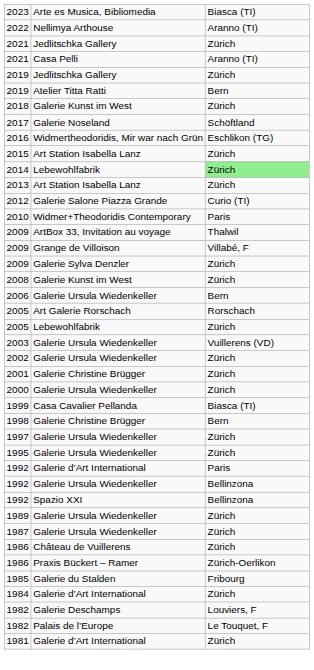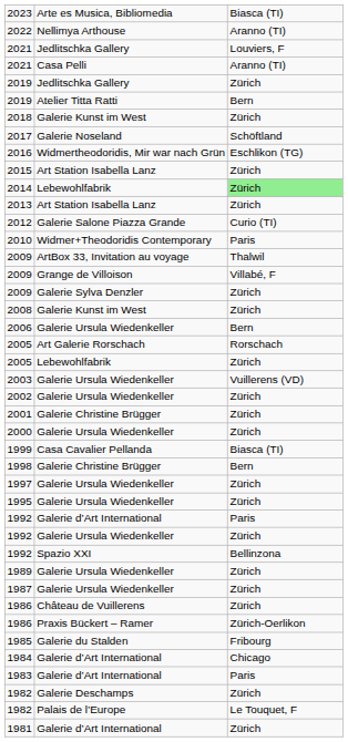 <table class="wikitable">
 <tr>
 <td>2023</td>
 <td>Arte es Musica, Bibliomedia</td>
 <td>Biasca (TI)</td>
 </tr>
 <tr>
 <td>2022</td>
 <td>Nellimya Arthouse</td>
 <td>Aranno (TI)</td>
 </tr>
 <tr>
 <td>2021</td>
 <td>Jedlitschka Gallery</td>
-<td>Zürich</td>
+<td>Louviers, F</td>
 </tr>
 <tr>
 <td>2021</td>
 <td>Casa Pelli</td>
 <td>Aranno (TI)</td>
 </tr>
 <tr>
 <td>2019</td>
 <td>Jedlitschka Gallery</td>
 <td>Zürich</td>
 </tr>
 <tr>
 <td>2019</td>
 <td>Atelier Titta Ratti</td>
 <td>Bern</td>
 </tr>
 <tr>
 <td>2018</td>
 <td>Galerie Kunst im West</td>
 <td>Zürich</td>
 </tr>
 <tr>
 <td>2017</td>
 <td>Galerie Noseland</td>
 <td>Schöftland</td>
 </tr>
 <tr>
 <td>2016</td>
 <td>Widmertheodoridis,  Mir war nach Grün</td>
 <td>Eschlikon (TG)</td>
 </tr>
 <tr>
 <td>2015</td>
 <td>Art Station Isabella Lanz</td>
 <td>Zürich</td>
 </tr>
 <tr>
 <td>2014</td>
 <td>Lebewohlfabrik</td>
 <td style="background: lightgreen;">Zürich</td>
 </tr>
 <tr>
 <td>2013</td>
 <td>Art Station Isabella Lanz</td>
 <td>Zürich</td>
 </tr>
 <tr>
 <td>2012</td>
 <td>Galerie Salone Piazza Grande</td>
 <td>Curio (TI)</td>
 </tr>
 <tr>
 <td>2010</td>
 <td>Widmer+Theodoridis Contemporary</td>
 <td>Paris</td>
 </tr>
 <tr>
 <td>2009</td>
 <td>ArtBox 33, Invitation au voyage</td>
 <td>Thalwil</td>
 </tr>
 <tr>
 <td>2009</td>
 <td>Grange de Villoison</td>
 <td>Villabé, F</td>
 </tr>
 <tr>
 <td>2009</td>
 <td>Galerie Sylva Denzler</td>
 <td>Zürich</td>
 </tr>
 <tr>
 <td>2008</td>
 <td>Galerie Kunst im West</td>
 <td>Zürich</td>
 </tr>
 <tr>
 <td>2006</td>
 <td>Galerie Ursula Wiedenkeller</td>
 <td>Bern</td>
 </tr>
 <tr>
 <td>2005</td>
 <td>Art Galerie Rorschach</td>
 <td>Rorschach</td>
 </tr>
 <tr>
 <td>2005</td>
 <td>Lebewohlfabrik</td>
 <td>Zürich                          </td>
 </tr>
 <tr>
 <td>2003</td>
 <td>Galerie Ursula Wiedenkeller</td>
 <td>Vuillerens (VD)</td>
 </tr>
 <tr>
 <td>2002</td>
 <td>Galerie Ursula Wiedenkeller</td>
 <td>Zürich</td>
 </tr>
 <tr>
 <td>2001</td>
 <td>Galerie Christine Brügger</td>
 <td>Zürich</td>
 </tr>
 <tr>
 <td>2000</td>
 <td>Galerie Ursula Wiedenkeller</td>
 <td>Zürich</td>
 </tr>
 <tr>
 <td>1999</td>
 <td>Casa Cavalier Pellanda</td>
 <td>Biasca (TI)</td>
 </tr>
 <tr>
 <td>1998</td>
 <td>Galerie Christine Brügger</td>
 <td>Bern</td>
 </tr>
 <tr>
 <td>1997</td>
 <td>Galerie Ursula Wiedenkeller</td>
 <td>Zürich</td>
 </tr>
 <tr>
 <td>1995</td>
 <td>Galerie Ursula Wiedenkeller</td>
 <td>Zürich</td>
 </tr>
 <tr>
 <td>1992</td>
 <td>Galerie d’Art International</td>
 <td>Paris</td>
 </tr>
 <tr>
 <td>1992</td>
 <td>Galerie Ursula Wiedenkeller</td>
-<td>Bellinzona</td>
+<td>Zürich</td>
 </tr>
 <tr>
 <td>1992</td>
 <td>Spazio XXI</td>
 <td>Bellinzona</td>
 </tr>
 <tr>
 <td>1989</td>
 <td>Galerie Ursula Wiedenkeller</td>
 <td>Zürich</td>
 </tr>
 <tr>
 <td>1987</td>
 <td>Galerie Ursula Wiedenkeller</td>
 <td>Zürich</td>
 </tr>
 <tr>
 <td>1986</td>
 <td>Château de Vuillerens</td>
 <td>Zürich</td>
 </tr>
 <tr>
 <td>1986</td>
 <td>Praxis Bückert – Ramer</td>
 <td>Zürich-Oerlikon</td>
 </tr>
 <tr>
 <td>1985</td>
 <td>Galerie du Stalden</td>
 <td>Fribourg</td>
 </tr>
 <tr>
 <td>1984</td>
 <td>Galerie d’Art International</td>
-<td>Zürich</td>
+<td>Chicago</td>
+</tr>
+<tr>
+<td>1983</td>
+<td>Galerie d’Art International</td>
+<td>Paris</td>
 </tr>
 <tr>
 <td>1982</td>
 <td>Galerie Deschamps</td>
-<td>Louviers, F</td>
+<td>Zürich</td>
 </tr>
 <tr>
 <td>1982</td>
 <td>Palais de l’Europe</td>
 <td>Le Touquet, F</td>
 </tr>
 <tr>
 <td>1981</td>
 <td>Galerie d’Art International</td>
 <td>Zürich</td>
 </tr>
 </table>
